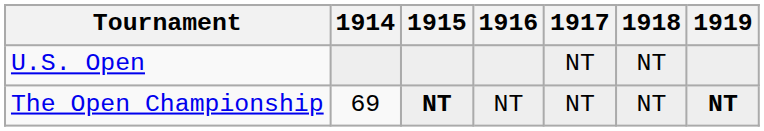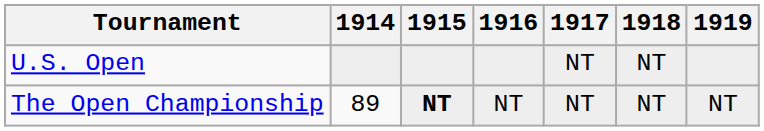 <table class="wikitable" style="font-size:95%;text-align:center;">
 <tr>
 <th>Tournament</th>
 <th>1914</th>
 <th>1915</th>
 <th>1916</th>
 <th>1917</th>
 <th>1918</th>
 <th>1919</th>
 </tr>
 <tr>
 <td align=left><a href='#'>U.S. Open</a></td>
 <td style="background:#eeeeee;"></td>
 <td style="background:#eeeeee;"></td>
 <td style="background:#eeeeee;"></td>
 <td style="background:#eeeeee;">NT</td>
 <td style="background:#eeeeee;">NT</td>
 <td style="background:#eeeeee;"></td>
 </tr>
 <tr>
 <td align=left><a href='#'>The Open Championship</a></td>
-<td>69</td>
+<td>89</td>
 <td style="background:#eeeeee;"><strong>NT</strong></td>
 <td style="background:#eeeeee;">NT</td>
 <td style="background:#eeeeee;">NT</td>
 <td style="background:#eeeeee;">NT</td>
-<td style="background:#eeeeee;"><strong>NT</strong></td>
+<td style="background:#eeeeee;">NT</td>
 </tr>
 </table>
